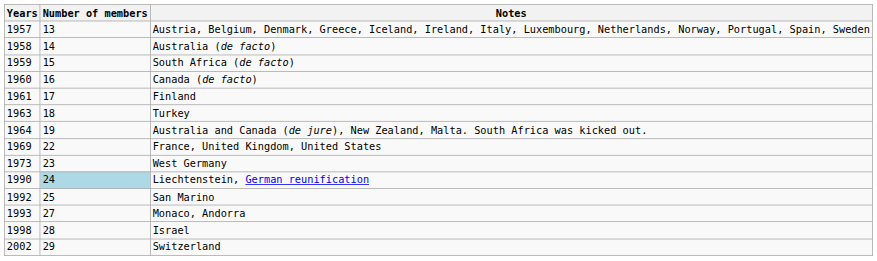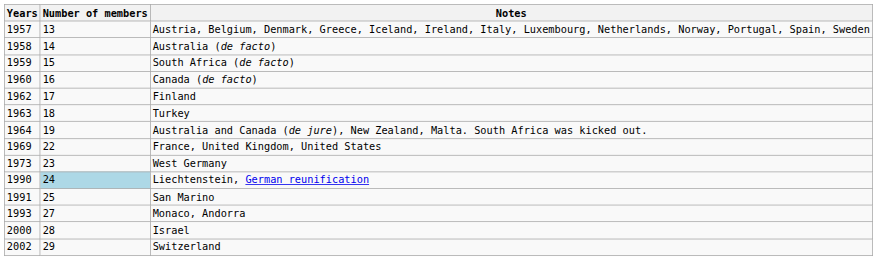 <table class="wikitable">
 <tr>
 <th>Years</th>
 <th>Number of members</th>
 <th>Notes</th>
 </tr>
 <tr>
 <td>1957</td>
 <td>13</td>
 <td>Austria, Belgium, Denmark, Greece, Iceland, Ireland, Italy, Luxembourg, Netherlands, Norway, Portugal, Spain, Sweden</td>
 </tr>
 <tr>
 <td>1958</td>
 <td>14</td>
 <td>Australia (<em>de facto</em>)</td>
 </tr>
 <tr>
 <td>1959</td>
 <td>15</td>
 <td>South Africa (<em>de facto</em>)</td>
 </tr>
 <tr>
 <td>1960</td>
 <td>16</td>
 <td>Canada (<em>de facto</em>)</td>
 </tr>
 <tr>
-<td>1961</td>
+<td>1962</td>
 <td>17</td>
 <td>Finland</td>
 </tr>
 <tr>
 <td>1963</td>
 <td>18</td>
 <td>Turkey</td>
 </tr>
 <tr>
 <td>1964</td>
 <td>19</td>
 <td>Australia and Canada (<em>de jure</em>), New Zealand, Malta. South Africa was kicked out.</td>
 </tr>
 <tr>
 <td>1969</td>
 <td>22</td>
 <td>France, United Kingdom, United States</td>
 </tr>
 <tr>
 <td>1973</td>
 <td>23</td>
 <td>West Germany</td>
 </tr>
 <tr>
 <td>1990</td>
 <td style="background: lightblue;">24</td>
 <td>Liechtenstein, <a href='#'>German reunification</a></td>
 </tr>
 <tr>
-<td>1992</td>
+<td>1991</td>
 <td>25</td>
 <td>San Marino</td>
 </tr>
 <tr>
 <td>1993</td>
 <td>27</td>
 <td>Monaco, Andorra</td>
 </tr>
 <tr>
-<td>1998</td>
+<td>2000</td>
 <td>28</td>
 <td>Israel</td>
 </tr>
 <tr>
 <td>2002</td>
 <td>29</td>
 <td>Switzerland</td>
 </tr>
 </table>
